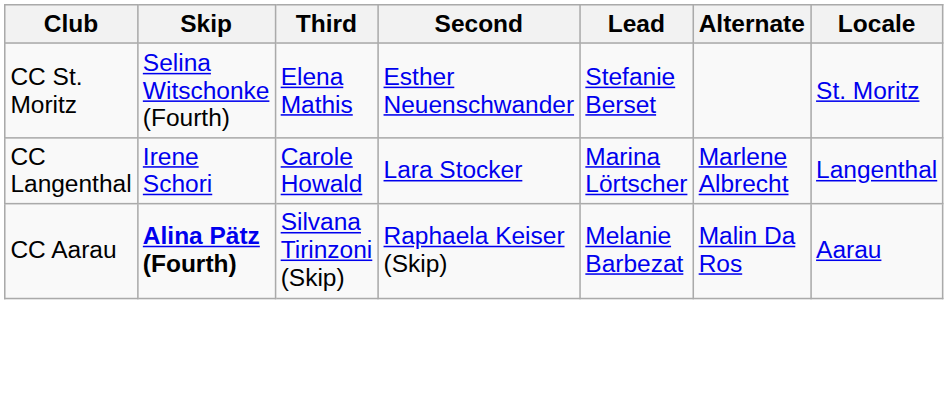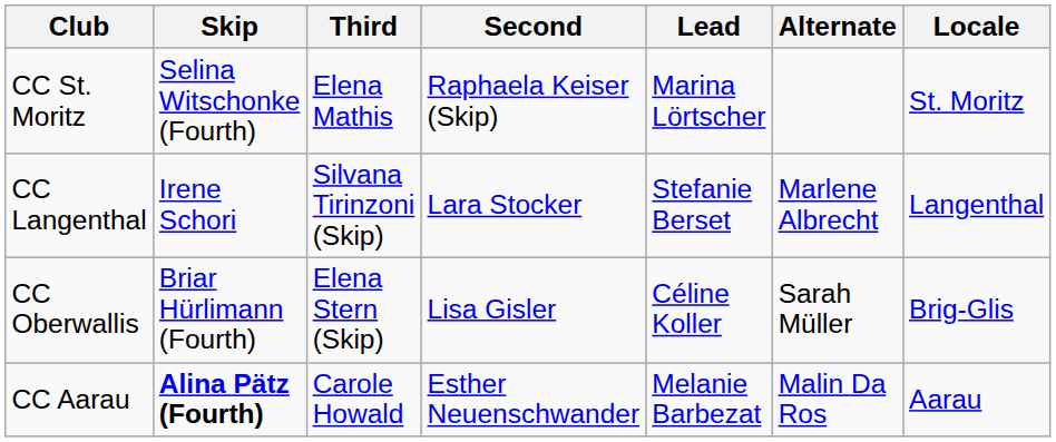 <table class=wikitable>
 <tr>
 <th scope="col">Club</th>
 <th scope="col">Skip</th>
 <th scope="col">Third</th>
 <th scope="col">Second</th>
 <th scope="col">Lead</th>
 <th scope="col">Alternate</th>
 <th scope="col">Locale</th>
 </tr>
 <tr>
 <td>CC St. Moritz</td>
 <td><a href='#'>Selina Witschonke</a> (Fourth)</td>
 <td><a href='#'>Elena Mathis</a></td>
-<td><a href='#'>Esther Neuenschwander</a></td>
-<td><a href='#'>Stefanie Berset</a></td>
+<td><a href='#'>Raphaela Keiser</a> (Skip)</td>
+<td><a href='#'>Marina Lörtscher</a></td>
 <td></td>
 <td> <a href='#'>St. Moritz</a></td>
 </tr>
 <tr>
 <td>CC Langenthal</td>
 <td><a href='#'>Irene Schori</a></td>
-<td><a href='#'>Carole Howald</a></td>
+<td><a href='#'>Silvana Tirinzoni</a> (Skip)</td>
 <td><a href='#'>Lara Stocker</a></td>
-<td><a href='#'>Marina Lörtscher</a></td>
+<td><a href='#'>Stefanie Berset</a></td>
 <td><a href='#'>Marlene Albrecht</a></td>
 <td> <a href='#'>Langenthal</a></td>
 </tr>
 <tr>
+<td>CC Oberwallis</td>
+<td><a href='#'>Briar Hürlimann</a> (Fourth)</td>
+<td><a href='#'>Elena Stern</a> (Skip)</td>
+<td><a href='#'>Lisa Gisler</a></td>
+<td><a href='#'>Céline Koller</a></td>
+<td>Sarah Müller</td>
+<td> <a href='#'>Brig-Glis</a></td>
+</tr>
+<tr>
 <td>CC Aarau</td>
 <td><strong><a href='#'>Alina Pätz</a> (Fourth)</strong></td>
-<td><a href='#'>Silvana Tirinzoni</a> (Skip)</td>
-<td><a href='#'>Raphaela Keiser</a> (Skip)</td>
+<td><a href='#'>Carole Howald</a></td>
+<td><a href='#'>Esther Neuenschwander</a></td>
 <td><a href='#'>Melanie Barbezat</a></td>
 <td><a href='#'>Malin Da Ros</a></td>
 <td> <a href='#'>Aarau</a></td>
 </tr>
 </table>
